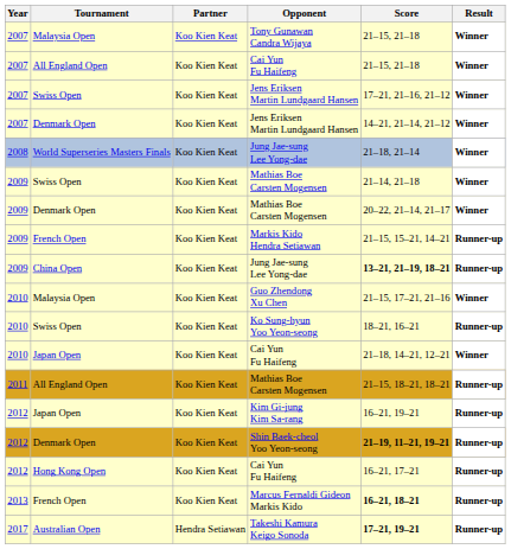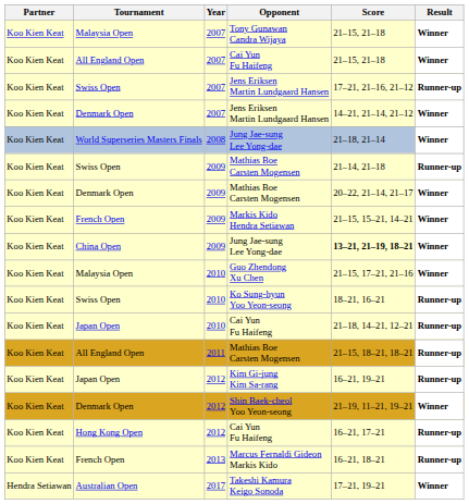 <table class="sortable wikitable" style="font-size: 90%;">
 <tr>
+<th>Partner</th>
+<th>Tournament</th>
 <th>Year</th>
-<th>Tournament</th>
-<th>Partner</th>
 <th>Opponent</th>
 <th>Score</th>
 <th>Result</th>
 </tr>
 <tr style="background:#FFFFCC">
+<td align="left"> <a href='#'>Koo Kien Keat</a></td>
+<td align="left"><a href='#'>Malaysia Open</a></td>
 <td align="center"><a href='#'>2007</a></td>
-<td align="left"><a href='#'>Malaysia Open</a></td>
-<td align="left"> <a href='#'>Koo Kien Keat</a></td>
 <td align="left"> <a href='#'>Tony Gunawan</a><br> <a href='#'>Candra Wijaya</a></td>
 <td align="left">21–15, 21–18</td>
 <td style="text-align:left; background:white"> <strong>Winner</strong></td>
 </tr>
 <tr style="background:#FFFFCC">
+<td align="left"> Koo Kien Keat</td>
+<td align="left"><a href='#'>All England Open</a></td>
 <td align="center"><a href='#'>2007</a></td>
-<td align="left"><a href='#'>All England Open</a></td>
-<td align="left"> Koo Kien Keat</td>
 <td align="left"> <a href='#'>Cai Yun</a><br> <a href='#'>Fu Haifeng</a></td>
 <td align="left">21–15, 21–18</td>
 <td style="text-align:left; background:white"> <strong>Winner</strong></td>
 </tr>
 <tr style="background:#FFFFCC">
+<td align="left"> Koo Kien Keat</td>
+<td align="left"><a href='#'>Swiss Open</a></td>
 <td align="center"><a href='#'>2007</a></td>
-<td align="left"><a href='#'>Swiss Open</a></td>
-<td align="left"> Koo Kien Keat</td>
 <td align="left"> <a href='#'>Jens Eriksen</a><br> <a href='#'>Martin Lundgaard Hansen</a></td>
 <td align="left">17–21, 21–16, 21–12</td>
-<td style="text-align:left; background:white"> <strong>Winner</strong></td>
+<td style="text-align:left; background:white"> <strong>Runner-up</strong></td>
 </tr>
 <tr style="background:#FFFFCC">
+<td align="left"> Koo Kien Keat</td>
+<td align="left"><a href='#'>Denmark Open</a></td>
 <td align="center"><a href='#'>2007</a></td>
-<td align="left"><a href='#'>Denmark Open</a></td>
-<td align="left"> Koo Kien Keat</td>
 <td align="left"> Jens Eriksen<br> Martin Lundgaard Hansen</td>
 <td align="left">14–21, 21–14, 21–12</td>
 <td style="text-align:left; background:white"> <strong>Winner</strong></td>
 </tr>
 <tr style="background:#B0C4DE">
+<td align="left"> Koo Kien Keat</td>
+<td align="left"><a href='#'>World Superseries Masters Finals</a></td>
 <td align="center"><a href='#'>2008</a></td>
-<td align="left"><a href='#'>World Superseries Masters Finals</a></td>
-<td align="left"> Koo Kien Keat</td>
 <td align="left"> <a href='#'>Jung Jae-sung</a><br> <a href='#'>Lee Yong-dae</a></td>
 <td align="left">21–18, 21–14</td>
 <td style="text-align:left; background:white"> <strong>Winner</strong></td>
 </tr>
 <tr style="background:#FFFFCC">
+<td align="left"> Koo Kien Keat</td>
+<td align="left">Swiss Open</td>
 <td align="center"><a href='#'>2009</a></td>
-<td align="left">Swiss Open</td>
-<td align="left"> Koo Kien Keat</td>
 <td align="left"> <a href='#'>Mathias Boe</a><br> <a href='#'>Carsten Mogensen</a></td>
 <td align="left">21–14, 21–18</td>
-<td style="text-align:left; background:white"> <strong>Winner</strong></td>
+<td style="text-align:left; background:white"> <strong>Runner-up</strong></td>
 </tr>
 <tr style="background:#FFFFCC">
+<td align="left"> Koo Kien Keat</td>
+<td align="left">Denmark Open</td>
 <td align="center"><a href='#'>2009</a></td>
-<td align="left">Denmark Open</td>
-<td align="left"> Koo Kien Keat</td>
 <td align="left"> Mathias Boe<br> Carsten Mogensen</td>
 <td align="left">20–22, 21–14, 21–17</td>
 <td style="text-align:left; background:white"> <strong>Winner</strong></td>
 </tr>
 <tr style="background:#FFFFCC">
+<td align="left"> Koo Kien Keat</td>
+<td align="left"><a href='#'>French Open</a></td>
 <td align="center"><a href='#'>2009</a></td>
-<td align="left"><a href='#'>French Open</a></td>
-<td align="left"> Koo Kien Keat</td>
 <td align="left"> <a href='#'>Markis Kido</a><br> <a href='#'>Hendra Setiawan</a></td>
 <td align="left">21–15, 15–21, 14–21</td>
-<td style="text-align:left; background:white"> <strong>Runner-up</strong></td>
+<td style="text-align:left; background:white"> <strong>Winner</strong></td>
 </tr>
 <tr style="background:#FFFFCC">
+<td align="left"> Koo Kien Keat</td>
+<td align="left"><a href='#'>China Open</a></td>
 <td align="center"><a href='#'>2009</a></td>
-<td align="left"><a href='#'>China Open</a></td>
-<td align="left"> Koo Kien Keat</td>
 <td align="left"> Jung Jae-sung<br> Lee Yong-dae</td>
 <td align="left"><strong>13–21, 21–19, 18–21</strong></td>
-<td style="text-align:left; background:white"> <strong>Runner-up</strong></td>
+<td style="text-align:left; background:white"> <strong>Winner</strong></td>
 </tr>
 <tr style="background:#FFFFCC">
+<td align="left"> Koo Kien Keat</td>
+<td align="left">Malaysia Open</td>
 <td align="center"><a href='#'>2010</a></td>
-<td align="left">Malaysia Open</td>
-<td align="left"> Koo Kien Keat</td>
 <td align="left"> <a href='#'>Guo Zhendong</a><br> <a href='#'>Xu Chen</a></td>
 <td align="left">21–15, 17–21, 21–16</td>
 <td style="text-align:left; background:white"> <strong>Winner</strong></td>
 </tr>
 <tr style="background:#FFFFCC">
+<td align="left"> Koo Kien Keat</td>
+<td align="left">Swiss Open</td>
 <td align="center"><a href='#'>2010</a></td>
-<td align="left">Swiss Open</td>
-<td align="left"> Koo Kien Keat</td>
 <td align="left"> <a href='#'>Ko Sung-hyun</a><br> <a href='#'>Yoo Yeon-seong</a></td>
 <td align="left">18–21, 16–21</td>
 <td style="text-align:left; background:white"> <strong>Runner-up</strong></td>
 </tr>
 <tr style="background:#FFFFCC">
+<td align="left"> Koo Kien Keat</td>
+<td align="left"><a href='#'>Japan Open</a></td>
 <td align="center"><a href='#'>2010</a></td>
-<td align="left"><a href='#'>Japan Open</a></td>
-<td align="left"> Koo Kien Keat</td>
 <td align="left"> Cai Yun<br> Fu Haifeng</td>
 <td align="left">21–18, 14–21, 12–21</td>
-<td style="text-align:left; background:white"> <strong>Winner</strong></td>
+<td style="text-align:left; background:white"> <strong>Runner-up</strong></td>
 </tr>
 <tr style="background:#DAA520">
+<td align="left"> Koo Kien Keat</td>
+<td align="left">All England Open</td>
 <td align="center"><a href='#'>2011</a></td>
-<td align="left">All England Open</td>
-<td align="left"> Koo Kien Keat</td>
 <td align="left"> Mathias Boe<br> Carsten Mogensen</td>
 <td align="left">21–15, 18–21, 18–21</td>
 <td style="text-align:left; background:white"> <strong>Runner-up</strong></td>
 </tr>
 <tr style="background:#FFFFCC">
+<td align="left"> Koo Kien Keat</td>
+<td align="left">Japan Open</td>
 <td align="center"><a href='#'>2012</a></td>
-<td align="left">Japan Open</td>
-<td align="left"> Koo Kien Keat</td>
 <td align="left"> <a href='#'>Kim Gi-jung</a><br> <a href='#'>Kim Sa-rang</a></td>
 <td align="left">16–21, 19–21</td>
 <td style="text-align:left; background:white"> <strong>Runner-up</strong></td>
 </tr>
 <tr style="background:#DAA520">
+<td align="left"> Koo Kien Keat</td>
+<td align="left">Denmark Open</td>
 <td align="center"><a href='#'>2012</a></td>
-<td align="left">Denmark Open</td>
-<td align="left"> Koo Kien Keat</td>
 <td align="left"> <a href='#'>Shin Baek-cheol</a><br> Yoo Yeon-seong</td>
-<td align="left"><strong>21–19, 11–21, 19–21</strong></td>
-<td style="text-align:left; background:white"> <strong>Runner-up</strong></td>
+<td align="left">21–19, 11–21, 19–21</td>
+<td style="text-align:left; background:white"> <strong>Winner</strong></td>
 </tr>
 <tr style="background:#FFFFCC">
+<td align="left"> Koo Kien Keat</td>
+<td align="left"><a href='#'>Hong Kong Open</a></td>
 <td align="center"><a href='#'>2012</a></td>
-<td align="left"><a href='#'>Hong Kong Open</a></td>
-<td align="left"> Koo Kien Keat</td>
 <td align="left"> Cai Yun<br> Fu Haifeng</td>
 <td align="left">16–21, 17–21</td>
 <td style="text-align:left; background:white"> <strong>Runner-up</strong></td>
 </tr>
 <tr style="background:#FFFFCC">
+<td align="left"> Koo Kien Keat</td>
+<td align="left">French Open</td>
 <td align="center"><a href='#'>2013</a></td>
-<td align="left">French Open</td>
-<td align="left"> Koo Kien Keat</td>
 <td align="left"> <a href='#'>Marcus Fernaldi Gideon</a><br> Markis Kido</td>
-<td align="left"><strong>16–21, 18–21</strong></td>
+<td align="left">16–21, 18–21</td>
 <td style="text-align:left; background:white"> <strong>Runner-up</strong></td>
 </tr>
 <tr style="background:#FFFFCC">
+<td align="left"> Hendra Setiawan</td>
+<td align="left"><a href='#'>Australian Open</a></td>
 <td align="center"><a href='#'>2017</a></td>
-<td align="left"><a href='#'>Australian Open</a></td>
-<td align="left"> Hendra Setiawan</td>
 <td align="left"> <a href='#'>Takeshi Kamura</a><br> <a href='#'>Keigo Sonoda</a></td>
-<td align="left"><strong>17–21, 19–21</strong></td>
-<td style="text-align:left; background:white"> <strong>Runner-up</strong></td>
+<td align="left">17–21, 19–21</td>
+<td style="text-align:left; background:white"> <strong>Winner</strong></td>
 </tr>
 </table>
